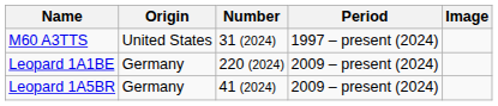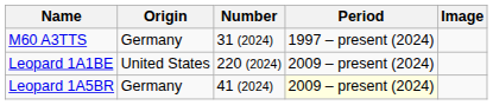 <table class="wikitable mw-collapsible mw-collapsed">
 <tr>
 <th>Name</th>
 <th>Origin</th>
 <th>Number</th>
 <th>Period</th>
 <th>Image</th>
 </tr>
 <tr>
 <td><a href='#'>M60 A3TTS</a></td>
-<td>United States</td>
+<td>Germany</td>
 <td>31 <small>(2024)</small></td>
 <td>1997 – present (2024)</td>
 <td></td>
 </tr>
 <tr>
 <td><a href='#'>Leopard 1A1BE</a></td>
-<td>Germany</td>
+<td>United States</td>
 <td>220 <small>(2024)</small></td>
 <td>2009 – present (2024)</td>
 <td></td>
 </tr>
 <tr>
 <td><a href='#'>Leopard 1A5BR</a></td>
 <td>Germany</td>
 <td>41 <small>(2024)</small></td>
-<td>2009 – present (2024)</td>
+<td style="background: lightyellow;">2009 – present (2024)</td>
 <td></td>
 </tr>
 </table>
